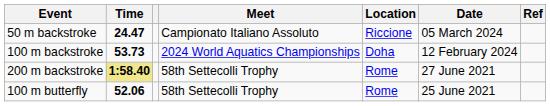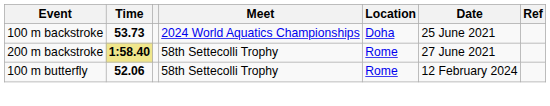 <table class="wikitable">
 <tr>
 <th>Event</th>
 <th>Time</th>
 <th></th>
 <th>Meet</th>
 <th>Location</th>
 <th>Date</th>
 <th>Ref</th>
 </tr>
 <tr>
-<td>50 m backstroke</td>
-<td style="text-align:center;"><strong>24.47</strong></td>
-<td></td>
-<td>Campionato Italiano Assoluto</td>
-<td><a href='#'>Riccione</a></td>
-<td>05 March 2024</td>
-<td style="text-align:center;"></td>
-</tr>
-<tr>
 <td>100 m backstroke</td>
 <td style="text-align:center;"><strong>53.73</strong></td>
 <td></td>
 <td><a href='#'>2024 World Aquatics Championships</a></td>
 <td><a href='#'>Doha</a></td>
-<td>12 February 2024</td>
+<td>25 June 2021</td>
 <td style="text-align:center;"></td>
 </tr>
 <tr>
 <td>200 m backstroke</td>
 <td style="background: khaki; text-align:center;"><strong>1:58.40</strong></td>
 <td></td>
 <td>58th Settecolli Trophy</td>
 <td><a href='#'>Rome</a></td>
 <td>27 June 2021</td>
 <td style="text-align:center;"></td>
 </tr>
 <tr>
 <td>100 m butterfly</td>
 <td style="text-align:center;"><strong>52.06</strong></td>
 <td></td>
 <td>58th Settecolli Trophy</td>
 <td><a href='#'>Rome</a></td>
-<td>25 June 2021</td>
+<td>12 February 2024</td>
 <td style="text-align:center;"></td>
 </tr>
 </table>
